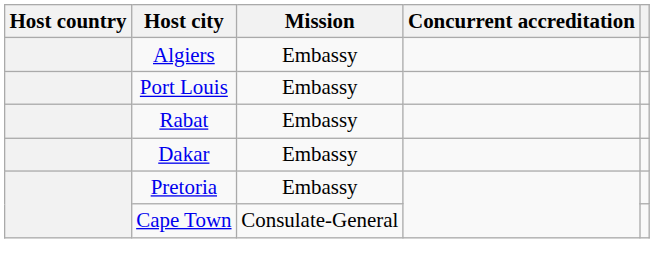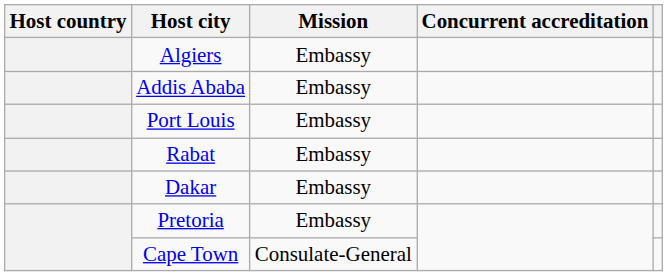 <table class="wikitable plainrowheaders" style="text-align:center;">
 <tr>
 <th scope="col">Host country</th>
 <th scope="col">Host city</th>
 <th scope="col">Mission</th>
 <th scope="col">Concurrent accreditation</th>
 <th scope="col"></th>
 </tr>
 <tr>
 <th scope="row"></th>
 <td><a href='#'>Algiers</a></td>
+<td>Embassy</td>
+<td></td>
+<td></td>
+</tr>
+<tr>
+<th scope="row"></th>
+<td><a href='#'>Addis Ababa</a></td>
 <td>Embassy</td>
 <td></td>
 <td></td>
 </tr>
 <tr>
 <th scope="row"></th>
 <td><a href='#'>Port Louis</a></td>
 <td>Embassy</td>
 <td></td>
 <td></td>
 </tr>
 <tr>
 <th scope="row"></th>
 <td><a href='#'>Rabat</a></td>
 <td>Embassy</td>
 <td></td>
 <td></td>
 </tr>
 <tr>
 <th scope="row"></th>
 <td><a href='#'>Dakar</a></td>
 <td>Embassy</td>
 <td></td>
 <td></td>
 </tr>
 <tr>
 <th scope="row" rowspan="2"></th>
 <td><a href='#'>Pretoria</a></td>
 <td>Embassy</td>
 <td rowspan="2"></td>
 <td></td>
 </tr>
 <tr>
 <td><a href='#'>Cape Town</a></td>
 <td>Consulate-General</td>
 <td></td>
 </tr>
 </table>
